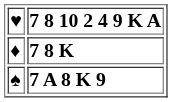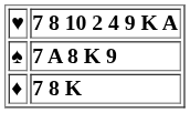 <table border="1">
 <tr ---->
 <td><span>♥</span></td>
 <td><strong>7 8 10 2 4 9 K A</strong></td>
 </tr>
 <tr ---->
+<td>♠</td>
+<td><strong>7 A 8 K 9</strong></td>
+</tr>
+<tr ---->
 <td><span>♦</span></td>
 <td><strong>7 8 K</strong></td>
 </tr>
-<tr ---->
-<td>♠</td>
-<td><strong>7 A 8 K 9</strong></td>
-</tr>
 </table>
